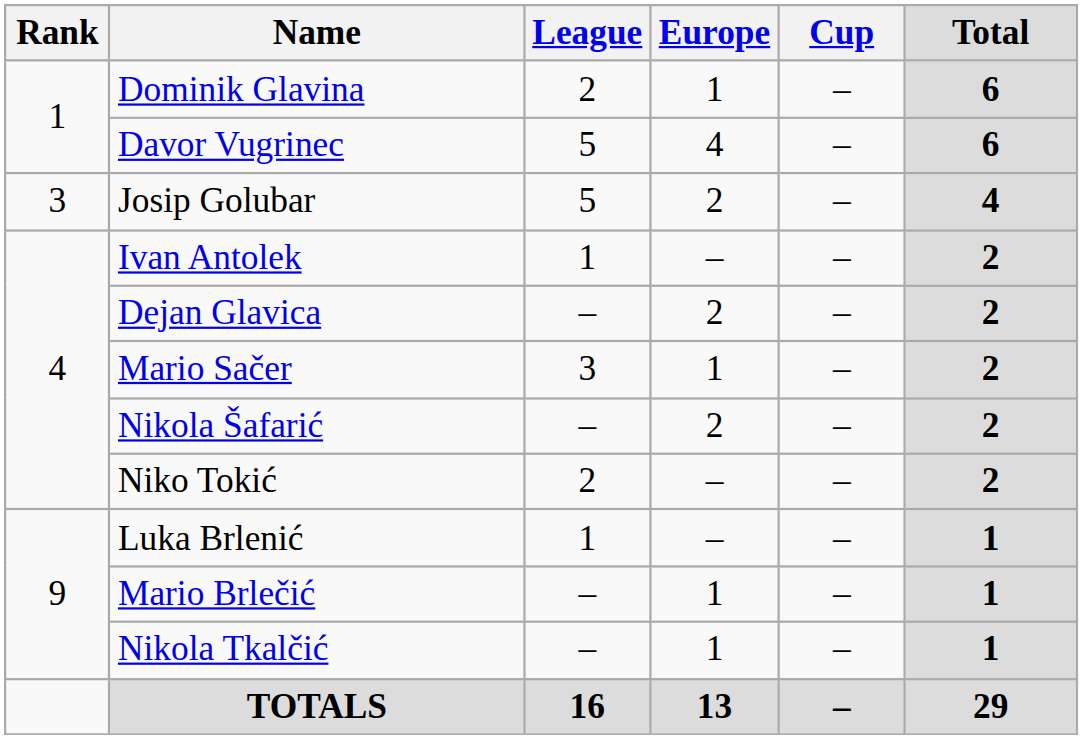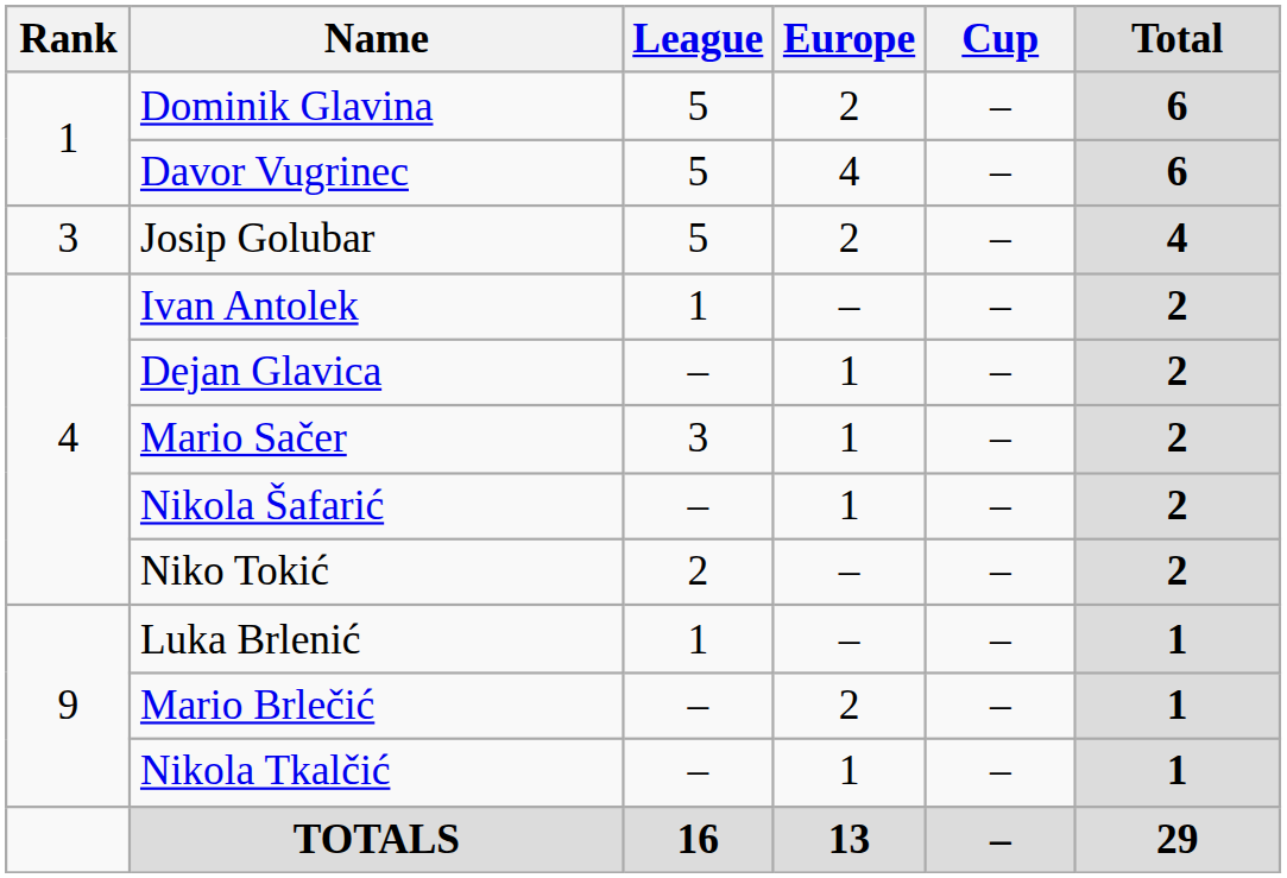 <table class="wikitable" style="text-align: center;">
 <tr>
 <th width=40>Rank</th>
 <th width=180>Name</th>
 <th width=50><a href='#'>League</a></th>
 <th width=50><a href='#'>Europe</a></th>
 <th width=50><a href='#'>Cup</a></th>
 <th width=70 style="background: #DCDCDC">Total</th>
 </tr>
 <tr>
 <td rowspan=2>1</td>
 <td style="text-align:left;"> <a href='#'>Dominik Glavina</a></td>
+<td>5</td>
 <td>2</td>
-<td>1</td>
 <td>–</td>
 <th style="background: #DCDCDC">6</th>
 </tr>
 <tr>
 <td style="text-align:left;"> <a href='#'>Davor Vugrinec</a></td>
 <td>5</td>
 <td>4</td>
 <td>–</td>
 <th style="background: #DCDCDC">6</th>
 </tr>
 <tr>
 <td rowspan=1>3</td>
 <td style="text-align:left;"> Josip Golubar</td>
 <td>5</td>
 <td>2</td>
 <td>–</td>
 <th style="background: #DCDCDC">4</th>
 </tr>
 <tr>
 <td rowspan=5>4</td>
 <td style="text-align:left;"> <a href='#'>Ivan Antolek</a></td>
 <td>1</td>
 <td>–</td>
 <td>–</td>
 <th style="background: #DCDCDC">2</th>
 </tr>
 <tr>
 <td style="text-align:left;"> <a href='#'>Dejan Glavica</a></td>
 <td>–</td>
-<td>2</td>
+<td>1</td>
 <td>–</td>
 <th style="background: #DCDCDC">2</th>
 </tr>
 <tr>
 <td style="text-align:left;"> <a href='#'>Mario Sačer</a></td>
 <td>3</td>
 <td>1</td>
 <td>–</td>
 <th style="background: #DCDCDC">2</th>
 </tr>
 <tr>
 <td style="text-align:left;"> <a href='#'>Nikola Šafarić</a></td>
 <td>–</td>
-<td>2</td>
+<td>1</td>
 <td>–</td>
 <th style="background: #DCDCDC">2</th>
 </tr>
 <tr>
 <td style="text-align:left;"> Niko Tokić</td>
 <td>2</td>
 <td>–</td>
 <td>–</td>
 <th style="background: #DCDCDC">2</th>
 </tr>
 <tr>
 <td rowspan=3>9</td>
 <td style="text-align:left;"> Luka Brlenić</td>
 <td>1</td>
 <td>–</td>
 <td>–</td>
 <th style="background: #DCDCDC">1</th>
 </tr>
 <tr>
 <td style="text-align:left;"> <a href='#'>Mario Brlečić</a></td>
 <td>–</td>
-<td>1</td>
+<td>2</td>
 <td>–</td>
 <th style="background: #DCDCDC">1</th>
 </tr>
 <tr>
 <td style="text-align:left;"> <a href='#'>Nikola Tkalčić</a></td>
 <td>–</td>
 <td>1</td>
 <td>–</td>
 <th style="background: #DCDCDC">1</th>
 </tr>
 <tr>
 <td></td>
 <th style="background: #DCDCDC">TOTALS</th>
 <th style="background: #DCDCDC">16</th>
 <th style="background: #DCDCDC">13</th>
 <th style="background: #DCDCDC">–</th>
 <th style="background: #DCDCDC">29</th>
 </tr>
 </table>
